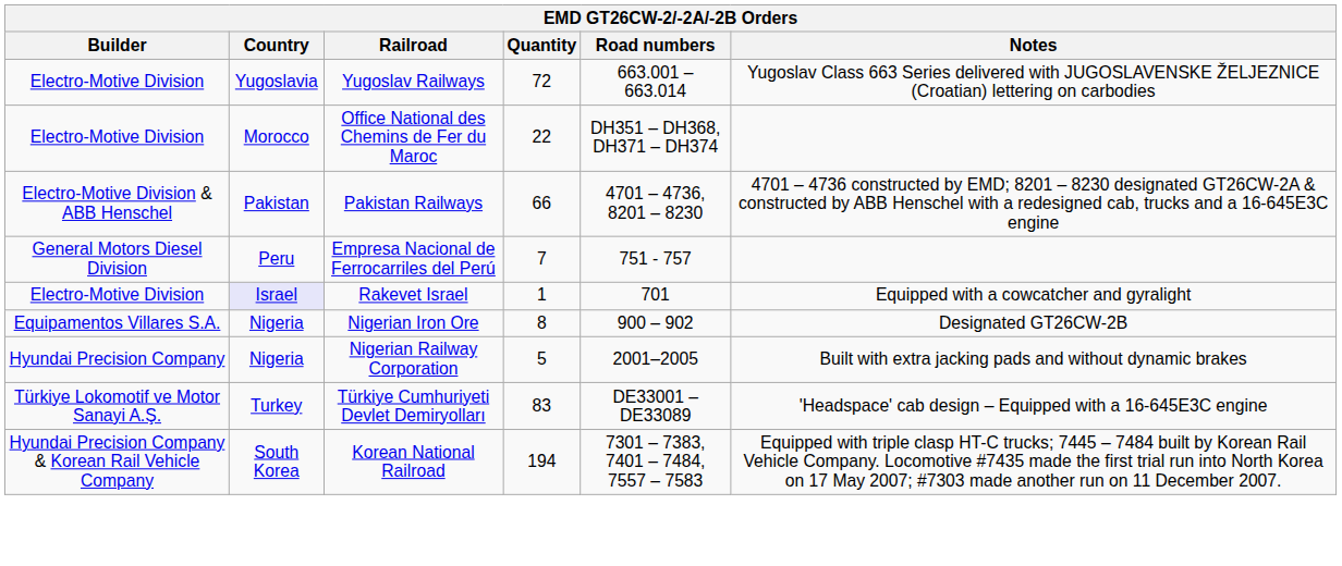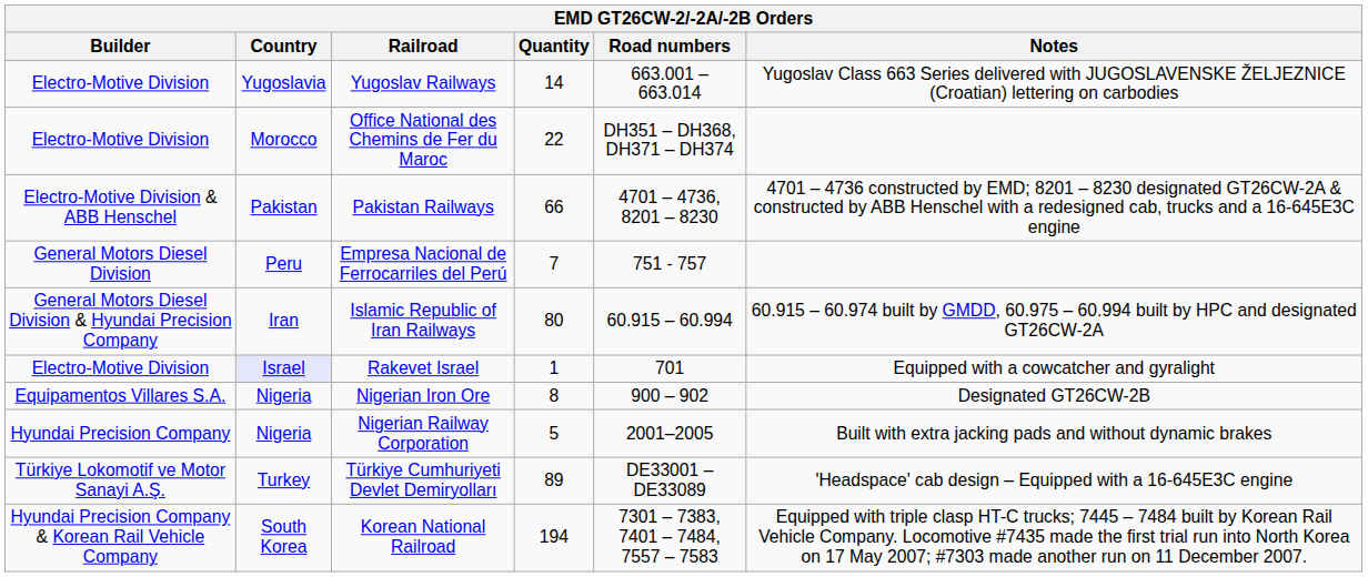 <table class="wikitable">
 <tr>
 <th colspan="6">EMD GT26CW-2/-2A/-2B Orders</th>
 </tr>
 <tr>
 <th>Builder</th>
 <th>Country</th>
 <th>Railroad</th>
 <th>Quantity</th>
 <th>Road numbers</th>
 <th>Notes</th>
 </tr>
 <tr align="center">
 <td><a href='#'>Electro-Motive Division</a></td>
 <td><a href='#'>Yugoslavia</a></td>
 <td><a href='#'>Yugoslav Railways</a></td>
-<td>72</td>
+<td>14</td>
 <td>663.001 – 663.014</td>
 <td>Yugoslav Class 663 Series delivered with JUGOSLAVENSKE ŽELJEZNICE (Croatian) lettering on carbodies</td>
 </tr>
 <tr align="center">
 <td><a href='#'>Electro-Motive Division</a></td>
 <td><a href='#'>Morocco</a></td>
 <td><a href='#'>Office National des Chemins de Fer du Maroc</a></td>
 <td>22</td>
 <td>DH351 – DH368, DH371 – DH374</td>
 <td></td>
 </tr>
 <tr align="center">
 <td><a href='#'>Electro-Motive Division</a> & <a href='#'>ABB Henschel</a></td>
 <td><a href='#'>Pakistan</a></td>
 <td><a href='#'>Pakistan Railways</a></td>
 <td>66</td>
 <td>4701 – 4736, 8201 – 8230</td>
 <td>4701 – 4736 constructed by EMD; 8201 – 8230 designated GT26CW-2A & constructed by ABB Henschel with a redesigned cab, trucks and a 16-645E3C engine</td>
 </tr>
 <tr align="center">
 <td><a href='#'>General Motors Diesel Division</a></td>
 <td><a href='#'>Peru</a></td>
 <td><a href='#'>Empresa Nacional de Ferrocarriles del Perú</a></td>
 <td>7</td>
 <td>751 - 757</td>
 <td></td>
+</tr>
+<tr align="center">
+<td><a href='#'>General Motors Diesel Division</a> & <a href='#'>Hyundai Precision Company</a></td>
+<td><a href='#'>Iran</a></td>
+<td><a href='#'>Islamic Republic of Iran Railways</a></td>
+<td>80</td>
+<td>60.915 – 60.994</td>
+<td>60.915 – 60.974 built by <a href='#'>GMDD</a>, 60.975 – 60.994 built by HPC and designated GT26CW-2A</td>
 </tr>
 <tr align="center">
 <td><a href='#'>Electro-Motive Division</a></td>
 <td style="background: lavender;"><a href='#'>Israel</a></td>
 <td><a href='#'>Rakevet Israel</a></td>
 <td>1</td>
 <td>701</td>
 <td>Equipped with a cowcatcher and gyralight</td>
 </tr>
 <tr align="center">
 <td><a href='#'>Equipamentos Villares S.A.</a></td>
 <td><a href='#'>Nigeria</a></td>
 <td><a href='#'>Nigerian Iron Ore</a></td>
 <td>8</td>
 <td>900 – 902</td>
 <td>Designated GT26CW-2B</td>
 </tr>
 <tr align="center">
 <td><a href='#'>Hyundai Precision Company</a></td>
 <td><a href='#'>Nigeria</a></td>
 <td><a href='#'>Nigerian Railway Corporation</a></td>
 <td>5</td>
 <td>2001–2005</td>
 <td>Built with extra jacking pads and without dynamic brakes</td>
 </tr>
 <tr align="center">
 <td><a href='#'>Türkiye Lokomotif ve Motor Sanayi A.Ş.</a></td>
 <td><a href='#'>Turkey</a></td>
 <td><a href='#'>Türkiye Cumhuriyeti Devlet Demiryolları</a></td>
-<td>83</td>
+<td>89</td>
 <td>DE33001 – DE33089</td>
 <td>'Headspace' cab design – Equipped with a 16-645E3C engine</td>
 </tr>
 <tr align="center">
 <td><a href='#'>Hyundai Precision Company</a>  & <a href='#'>Korean Rail Vehicle Company</a></td>
 <td><a href='#'>South Korea</a></td>
 <td><a href='#'>Korean National Railroad</a></td>
 <td>194</td>
 <td>7301 – 7383, 7401 – 7484, 7557 – 7583</td>
 <td>Equipped with triple clasp HT-C trucks; 7445 – 7484 built by Korean Rail Vehicle Company. Locomotive #7435 made the first trial run into North Korea on 17 May 2007; #7303 made another run on 11 December 2007.</td>
 </tr>
 </table>
